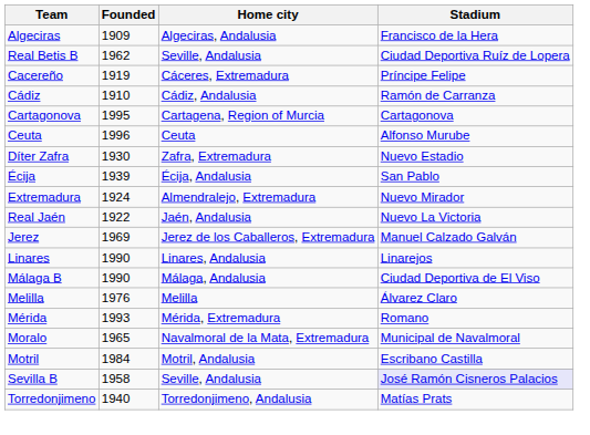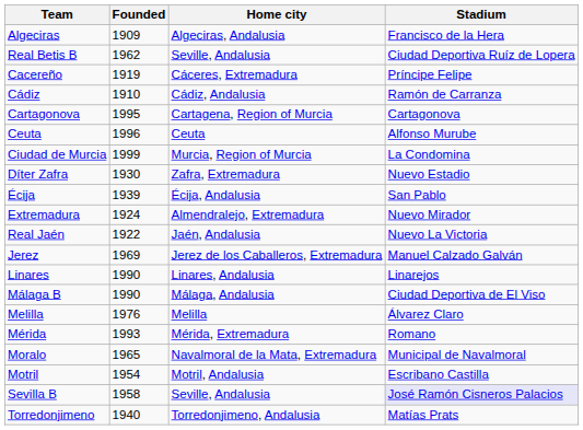 <table class="wikitable sortable">
 <tr>
 <th>Team</th>
 <th>Founded</th>
 <th>Home city</th>
 <th>Stadium</th>
 </tr>
 <tr>
 <td><a href='#'>Algeciras</a></td>
 <td>1909</td>
 <td><a href='#'>Algeciras</a>, <a href='#'>Andalusia</a></td>
 <td><a href='#'>Francisco de la Hera</a></td>
 </tr>
 <tr>
 <td><a href='#'>Real Betis B</a></td>
 <td>1962</td>
 <td><a href='#'>Seville</a>, <a href='#'>Andalusia</a></td>
 <td><a href='#'>Ciudad Deportiva Ruíz de Lopera</a></td>
 </tr>
 <tr>
 <td><a href='#'>Cacereño</a></td>
 <td>1919</td>
 <td><a href='#'>Cáceres</a>, <a href='#'>Extremadura</a></td>
 <td><a href='#'>Príncipe Felipe</a></td>
 </tr>
 <tr>
 <td><a href='#'>Cádiz</a></td>
 <td>1910</td>
 <td><a href='#'>Cádiz</a>, <a href='#'>Andalusia</a></td>
 <td><a href='#'>Ramón de Carranza</a></td>
 </tr>
 <tr>
 <td><a href='#'>Cartagonova</a></td>
 <td>1995</td>
 <td><a href='#'>Cartagena</a>, <a href='#'>Region of Murcia</a></td>
 <td><a href='#'>Cartagonova</a></td>
 </tr>
 <tr>
 <td><a href='#'>Ceuta</a></td>
 <td>1996</td>
 <td><a href='#'>Ceuta</a></td>
 <td><a href='#'>Alfonso Murube</a></td>
+</tr>
+<tr>
+<td><a href='#'>Ciudad de Murcia</a></td>
+<td>1999</td>
+<td><a href='#'>Murcia</a>, <a href='#'>Region of Murcia</a></td>
+<td><a href='#'>La Condomina</a></td>
 </tr>
 <tr>
 <td><a href='#'>Díter Zafra</a></td>
 <td>1930</td>
 <td><a href='#'>Zafra</a>, <a href='#'>Extremadura</a></td>
 <td><a href='#'>Nuevo Estadio</a></td>
 </tr>
 <tr>
 <td><a href='#'>Écija</a></td>
 <td>1939</td>
 <td><a href='#'>Écija</a>, <a href='#'>Andalusia</a></td>
 <td><a href='#'>San Pablo</a></td>
 </tr>
 <tr>
 <td><a href='#'>Extremadura</a></td>
 <td>1924</td>
 <td><a href='#'>Almendralejo</a>, <a href='#'>Extremadura</a></td>
 <td><a href='#'>Nuevo Mirador</a></td>
 </tr>
 <tr>
 <td><a href='#'>Real Jaén</a></td>
 <td>1922</td>
 <td><a href='#'>Jaén</a>, <a href='#'>Andalusia</a></td>
 <td><a href='#'>Nuevo La Victoria</a></td>
 </tr>
 <tr>
 <td><a href='#'>Jerez</a></td>
 <td>1969</td>
 <td><a href='#'>Jerez de los Caballeros</a>, <a href='#'>Extremadura</a></td>
 <td><a href='#'>Manuel Calzado Galván</a></td>
 </tr>
 <tr>
 <td><a href='#'>Linares</a></td>
 <td>1990</td>
 <td><a href='#'>Linares</a>, <a href='#'>Andalusia</a></td>
 <td><a href='#'>Linarejos</a></td>
 </tr>
 <tr>
 <td><a href='#'>Málaga B</a></td>
 <td>1990</td>
 <td><a href='#'>Málaga</a>, <a href='#'>Andalusia</a></td>
 <td><a href='#'>Ciudad Deportiva de El Viso</a></td>
 </tr>
 <tr>
 <td><a href='#'>Melilla</a></td>
 <td>1976</td>
 <td><a href='#'>Melilla</a></td>
 <td><a href='#'>Álvarez Claro</a></td>
 </tr>
 <tr>
 <td><a href='#'>Mérida</a></td>
 <td>1993</td>
 <td><a href='#'>Mérida</a>, <a href='#'>Extremadura</a></td>
 <td><a href='#'>Romano</a></td>
 </tr>
 <tr>
 <td><a href='#'>Moralo</a></td>
 <td>1965</td>
 <td><a href='#'>Navalmoral de la Mata</a>, <a href='#'>Extremadura</a></td>
 <td><a href='#'>Municipal de Navalmoral</a></td>
 </tr>
 <tr>
 <td><a href='#'>Motril</a></td>
-<td>1984</td>
+<td>1954</td>
 <td><a href='#'>Motril</a>, <a href='#'>Andalusia</a></td>
 <td><a href='#'>Escribano Castilla</a></td>
 </tr>
 <tr>
 <td><a href='#'>Sevilla B</a></td>
 <td>1958</td>
 <td><a href='#'>Seville</a>, <a href='#'>Andalusia</a></td>
 <td style="background: lavender;"><a href='#'>José Ramón Cisneros Palacios</a></td>
 </tr>
 <tr>
 <td><a href='#'>Torredonjimeno</a></td>
 <td>1940</td>
 <td><a href='#'>Torredonjimeno</a>, <a href='#'>Andalusia</a></td>
 <td><a href='#'>Matías Prats</a></td>
 </tr>
 </table>
